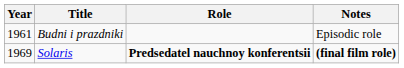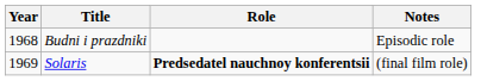 <table class="wikitable">
 <tr>
 <th>Year</th>
 <th>Title</th>
 <th>Role</th>
 <th>Notes</th>
 </tr>
 <tr>
-<td>1961</td>
+<td>1968</td>
 <td><em>Budni i prazdniki</em></td>
 <td></td>
 <td>Episodic role</td>
 </tr>
 <tr>
 <td>1969</td>
 <td><em><a href='#'>Solaris</a></em></td>
 <td><strong>Predsedatel nauchnoy konferentsii</strong></td>
-<td><strong>(final film role)</strong></td>
+<td>(final film role)</td>
 </tr>
 </table>
